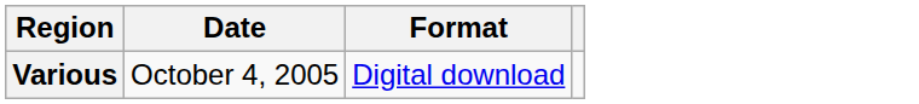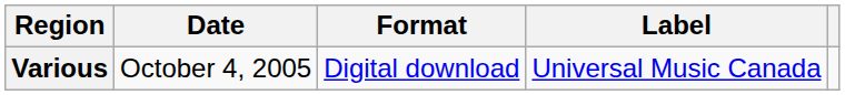 <table class="wikitable plainrowheaders">
 <tr>
 <th scope="col">Region</th>
 <th scope="col">Date</th>
 <th scope="col">Format</th>
+<th scope="col">Label</th>
 <th scope="col"></th>
 </tr>
 <tr>
 <th scope="row">Various</th>
 <td>October 4, 2005</td>
 <td><a href='#'>Digital download</a></td>
+<td><a href='#'>Universal Music Canada</a></td>
 <td align="center"></td>
 </tr>
 </table>
